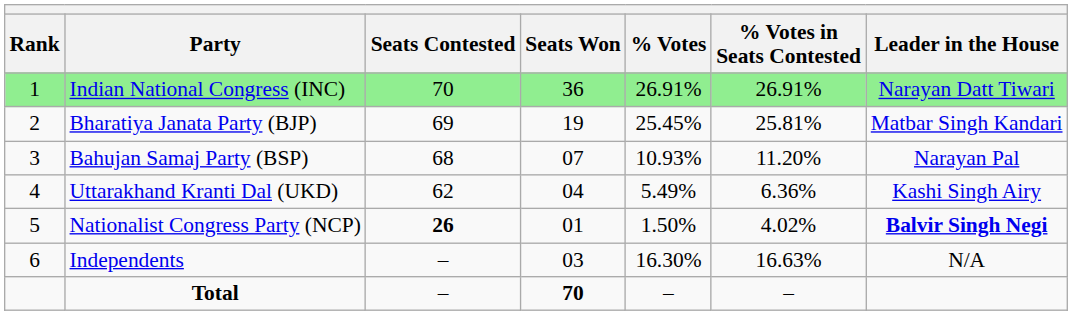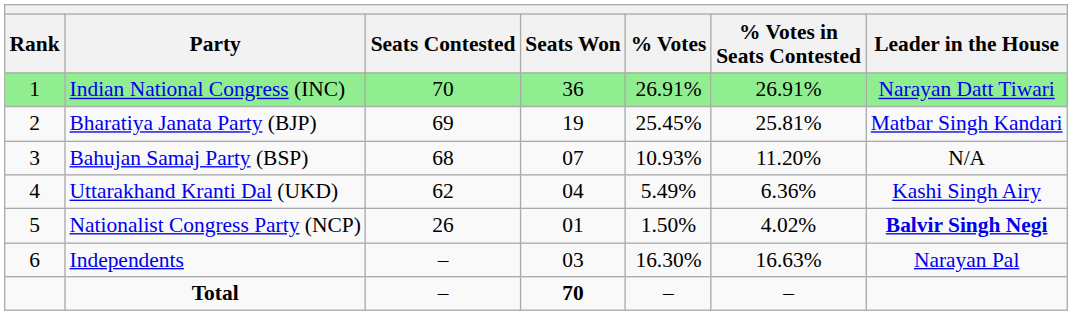 <table class="wikitable sortable" style="text-align: center;">
 <tr>
 <th colspan=8></th>
 </tr>
 <tr>
 <th align="center">Rank</th>
 <th align="center">Party</th>
 <th align="center">Seats Contested</th>
 <th align="center">Seats Won</th>
 <th align="center">% Votes</th>
 <th align="center">% Votes in <br> Seats Contested</th>
 <th align="center">Leader in the House</th>
 </tr>
 <tr style="background: #90EE90;">
 <td>1</td>
 <td align="left"><a href='#'>Indian National Congress</a> (INC)</td>
 <td>70</td>
 <td>36</td>
 <td>26.91%</td>
 <td>26.91%</td>
 <td><a href='#'>Narayan Datt Tiwari</a></td>
 </tr>
 <tr>
 <td>2</td>
 <td align="left"><a href='#'>Bharatiya Janata Party</a> (BJP)</td>
 <td>69</td>
 <td>19</td>
 <td>25.45%</td>
 <td>25.81%</td>
 <td><a href='#'>Matbar Singh Kandari</a></td>
 </tr>
 <tr>
 <td>3</td>
 <td align="left"><a href='#'>Bahujan Samaj Party</a> (BSP)</td>
 <td>68</td>
 <td>07</td>
 <td>10.93%</td>
 <td>11.20%</td>
-<td><a href='#'>Narayan Pal</a></td>
+<td>N/A</td>
 </tr>
 <tr>
 <td>4</td>
 <td align="left"><a href='#'>Uttarakhand Kranti Dal</a> (UKD)</td>
 <td>62</td>
 <td>04</td>
 <td>5.49%</td>
 <td>6.36%</td>
 <td><a href='#'>Kashi Singh Airy</a></td>
 </tr>
 <tr>
 <td>5</td>
 <td align="left"><a href='#'>Nationalist Congress Party</a> (NCP)</td>
-<td><strong>26</strong></td>
+<td>26</td>
 <td>01</td>
 <td>1.50%</td>
 <td>4.02%</td>
 <td><strong><a href='#'>Balvir Singh Negi</a></strong></td>
 </tr>
 <tr>
 <td>6</td>
 <td align="left"><a href='#'>Independents</a></td>
 <td>–</td>
 <td>03</td>
 <td>16.30%</td>
 <td>16.63%</td>
-<td>N/A</td>
+<td><a href='#'>Narayan Pal</a></td>
 </tr>
 <tr>
 <td></td>
 <td align="centre"><strong>Total</strong></td>
 <td>–</td>
 <td><strong>70</strong></td>
 <td>–</td>
 <td>–</td>
 <td></td>
 </tr>
 </table>
